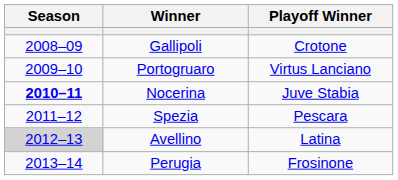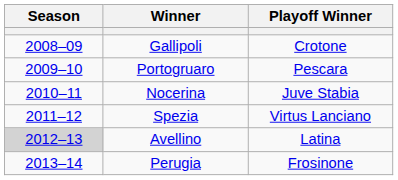 <table class="wikitable"  style="text-align: center">
 <tr>
 <th>Season</th>
 <th>Winner</th>
 <th>Playoff Winner</th>
 </tr>
 <tr>
 <th width=100></th>
 <th width=150></th>
 <th width=150></th>
 </tr>
 <tr>
 <td><a href='#'>2008–09</a></td>
 <td><a href='#'>Gallipoli</a></td>
 <td><a href='#'>Crotone</a></td>
 </tr>
 <tr>
 <td><a href='#'>2009–10</a></td>
 <td><a href='#'>Portogruaro</a></td>
-<td><a href='#'>Virtus Lanciano</a></td>
+<td><a href='#'>Pescara</a></td>
 </tr>
 <tr>
-<td><strong><a href='#'>2010–11</a></strong></td>
+<td><a href='#'>2010–11</a></td>
 <td><a href='#'>Nocerina</a></td>
 <td><a href='#'>Juve Stabia</a></td>
 </tr>
 <tr>
 <td><a href='#'>2011–12</a></td>
 <td><a href='#'>Spezia</a></td>
-<td><a href='#'>Pescara</a></td>
+<td><a href='#'>Virtus Lanciano</a></td>
 </tr>
 <tr>
 <td style="background: lightgrey;"><a href='#'>2012–13</a></td>
 <td><a href='#'>Avellino</a></td>
 <td><a href='#'>Latina</a></td>
 </tr>
 <tr>
 <td><a href='#'>2013–14</a></td>
 <td><a href='#'>Perugia</a></td>
 <td><a href='#'>Frosinone</a></td>
 </tr>
 </table>
